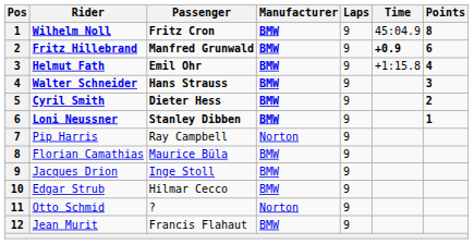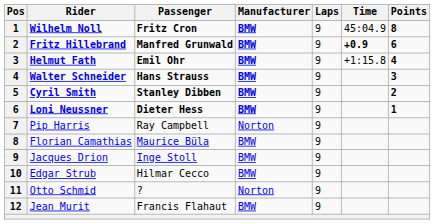 <table class="wikitable" style="font-size: 95%;">
 <tr>
 <th>Pos</th>
 <th>Rider</th>
 <th>Passenger</th>
 <th>Manufacturer</th>
 <th>Laps</th>
 <th>Time</th>
 <th>Points</th>
 </tr>
 <tr>
 <th>1</th>
 <td> <strong><a href='#'>Wilhelm Noll</a></strong></td>
 <td> <strong>Fritz Cron</strong></td>
 <td><strong><a href='#'>BMW</a></strong></td>
 <td>9</td>
 <td>45:04.9</td>
 <td><strong>8</strong></td>
 </tr>
 <tr>
 <th>2</th>
 <td> <strong><a href='#'>Fritz Hillebrand</a></strong></td>
 <td> <strong>Manfred Grunwald</strong></td>
 <td><strong><a href='#'>BMW</a></strong></td>
 <td>9</td>
 <td><strong>+0.9</strong></td>
 <td><strong>6</strong></td>
 </tr>
 <tr>
 <th>3</th>
 <td> <strong><a href='#'>Helmut Fath</a></strong></td>
 <td> <strong>Emil Ohr</strong></td>
 <td><strong><a href='#'>BMW</a></strong></td>
 <td>9</td>
 <td>+1:15.8</td>
 <td><strong>4</strong></td>
 </tr>
 <tr>
 <th>4</th>
 <td> <strong><a href='#'>Walter Schneider</a></strong></td>
 <td> <strong>Hans Strauss</strong></td>
 <td><strong><a href='#'>BMW</a></strong></td>
 <td>9</td>
 <td></td>
 <td><strong>3</strong></td>
 </tr>
 <tr>
 <th>5</th>
 <td> <strong><a href='#'>Cyril Smith</a></strong></td>
-<td> <strong>Dieter Hess</strong></td>
+<td> <strong>Stanley Dibben</strong></td>
 <td><strong><a href='#'>BMW</a></strong></td>
 <td>9</td>
 <td></td>
 <td><strong>2</strong></td>
 </tr>
 <tr>
 <th>6</th>
 <td> <strong><a href='#'>Loni Neussner</a></strong></td>
-<td> <strong>Stanley Dibben</strong></td>
+<td> <strong>Dieter Hess</strong></td>
 <td><strong><a href='#'>BMW</a></strong></td>
 <td>9</td>
 <td></td>
 <td><strong>1</strong></td>
 </tr>
 <tr>
 <th>7</th>
 <td> <a href='#'>Pip Harris</a></td>
 <td> Ray Campbell</td>
 <td><a href='#'>Norton</a></td>
 <td>9</td>
 <td></td>
 <td></td>
 </tr>
 <tr>
 <th>8</th>
 <td> <a href='#'>Florian Camathias</a></td>
 <td> <a href='#'>Maurice Büla</a></td>
 <td><a href='#'>BMW</a></td>
 <td>9</td>
 <td></td>
 <td></td>
 </tr>
 <tr>
 <th>9</th>
 <td> <a href='#'>Jacques Drion</a></td>
 <td> <a href='#'>Inge Stoll</a></td>
 <td><a href='#'>BMW</a></td>
 <td>9</td>
 <td></td>
 <td></td>
 </tr>
 <tr>
 <th>10</th>
 <td> <a href='#'>Edgar Strub</a></td>
 <td> Hilmar Cecco</td>
 <td><a href='#'>BMW</a></td>
 <td>9</td>
 <td></td>
 <td></td>
 </tr>
 <tr>
 <th>11</th>
 <td> <a href='#'>Otto Schmid</a></td>
 <td> ?</td>
 <td><a href='#'>Norton</a></td>
 <td>9</td>
 <td></td>
 <td></td>
 </tr>
 <tr>
 <th>12</th>
 <td> <a href='#'>Jean Murit</a></td>
 <td> Francis Flahaut</td>
 <td><a href='#'>BMW</a></td>
 <td>9</td>
 <td></td>
 <td></td>
 </tr>
 <tr>
 <th colspan=7></th>
 </tr>
 </table>
